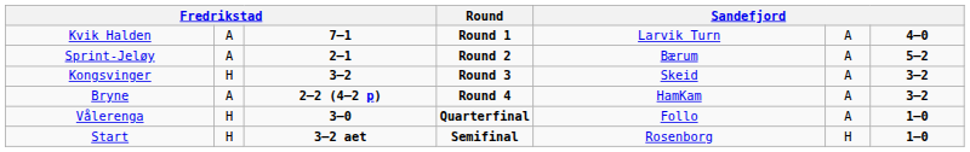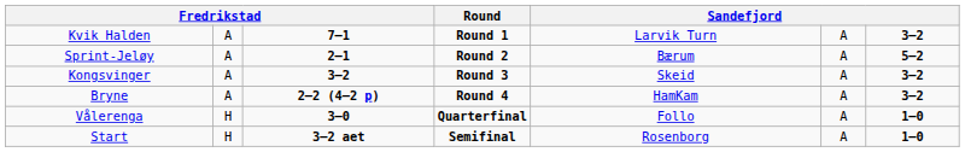 <table border=1 class=wikitable style="text-align:center">
 <tr valign=top>
 <th width=45% colspan=3><a href='#'>Fredrikstad</a></th>
 <th width=10%>Round</th>
 <th width=45% colspan=3><a href='#'>Sandefjord</a></th>
 </tr>
 <tr valign=top>
 <td><a href='#'>Kvik Halden</a></td>
 <td>A</td>
 <td><strong>7–1</strong></td>
 <td><strong>Round 1</strong></td>
 <td><a href='#'>Larvik Turn</a></td>
 <td>A</td>
-<td><strong>4–0</strong></td>
+<td><strong>3–2</strong></td>
 </tr>
 <tr valign=top>
 <td><a href='#'>Sprint-Jeløy</a></td>
 <td>A</td>
 <td><strong>2–1</strong></td>
 <td><strong>Round 2</strong></td>
 <td><a href='#'>Bærum</a></td>
 <td>A</td>
 <td><strong>5–2</strong></td>
 </tr>
 <tr valign=top>
 <td><a href='#'>Kongsvinger</a></td>
-<td>H</td>
+<td>A</td>
 <td><strong>3–2</strong></td>
 <td><strong>Round 3</strong></td>
 <td><a href='#'>Skeid</a></td>
 <td>A</td>
 <td><strong>3–2</strong></td>
 </tr>
 <tr valign=top>
 <td><a href='#'>Bryne</a></td>
 <td>A</td>
 <td><strong>2–2 (4–2 <a href='#'>p</a>)</strong></td>
 <td><strong>Round 4</strong></td>
 <td><a href='#'>HamKam</a></td>
 <td>A</td>
 <td><strong>3–2</strong></td>
 </tr>
 <tr valign=top>
 <td><a href='#'>Vålerenga</a></td>
 <td>H</td>
 <td><strong>3–0</strong></td>
 <td><strong>Quarterfinal</strong></td>
 <td><a href='#'>Follo</a></td>
 <td>A</td>
 <td><strong>1–0</strong></td>
 </tr>
 <tr valign=top>
 <td><a href='#'>Start</a></td>
 <td>H</td>
 <td><strong>3–2 aet</strong></td>
 <td><strong>Semifinal</strong></td>
 <td><a href='#'>Rosenborg</a></td>
-<td>H</td>
+<td>A</td>
 <td><strong>1–0</strong></td>
 </tr>
 </table>
